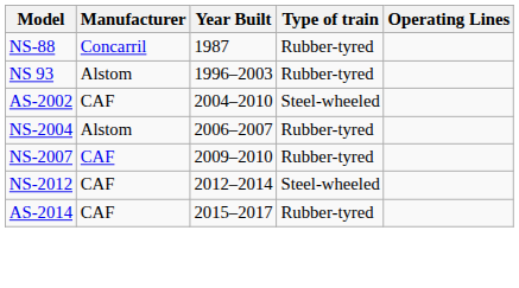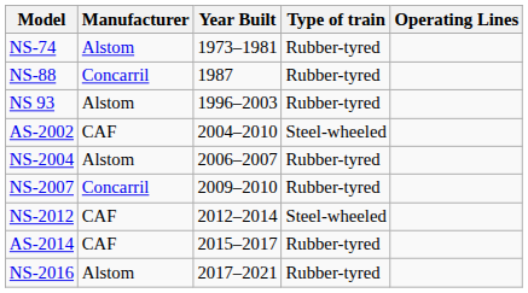 <table class="wikitable">
 <tr>
 <th>Model</th>
 <th>Manufacturer</th>
 <th>Year Built</th>
 <th>Type of train</th>
 <th>Operating Lines</th>
+</tr>
+<tr>
+<td><a href='#'>NS-74</a></td>
+<td><a href='#'>Alstom</a></td>
+<td>1973–1981</td>
+<td>Rubber-tyred</td>
+<td align="center"> </td>
 </tr>
 <tr>
 <td><a href='#'>NS-88</a></td>
 <td><a href='#'>Concarril</a></td>
 <td>1987</td>
 <td>Rubber-tyred</td>
 <td align="center"></td>
 </tr>
 <tr>
 <td><a href='#'>NS 93</a></td>
 <td>Alstom</td>
 <td>1996–2003</td>
 <td>Rubber-tyred</td>
 <td align="center"> </td>
 </tr>
 <tr>
 <td><a href='#'>AS-2002</a></td>
 <td>CAF</td>
 <td>2004–2010</td>
 <td>Steel-wheeled</td>
 <td align="center"> </td>
 </tr>
 <tr>
 <td><a href='#'>NS-2004</a></td>
 <td>Alstom</td>
 <td>2006–2007</td>
 <td>Rubber-tyred</td>
 <td align="center"></td>
 </tr>
 <tr>
 <td><a href='#'>NS-2007</a></td>
-<td><a href='#'>CAF</a></td>
+<td><a href='#'>Concarril</a></td>
 <td>2009–2010</td>
 <td>Rubber-tyred</td>
 <td align="center"></td>
 </tr>
 <tr>
 <td><a href='#'>NS-2012</a></td>
 <td>CAF</td>
 <td>2012–2014</td>
 <td>Steel-wheeled</td>
 <td align="center"></td>
 </tr>
 <tr>
 <td><a href='#'>AS-2014</a></td>
 <td>CAF</td>
 <td>2015–2017</td>
 <td>Rubber-tyred</td>
 <td align="center"> </td>
 </tr>
+<tr>
+<td><a href='#'>NS-2016</a></td>
+<td>Alstom</td>
+<td>2017–2021</td>
+<td>Rubber-tyred</td>
+<td align="center"> </td>
+</tr>
 </table>
